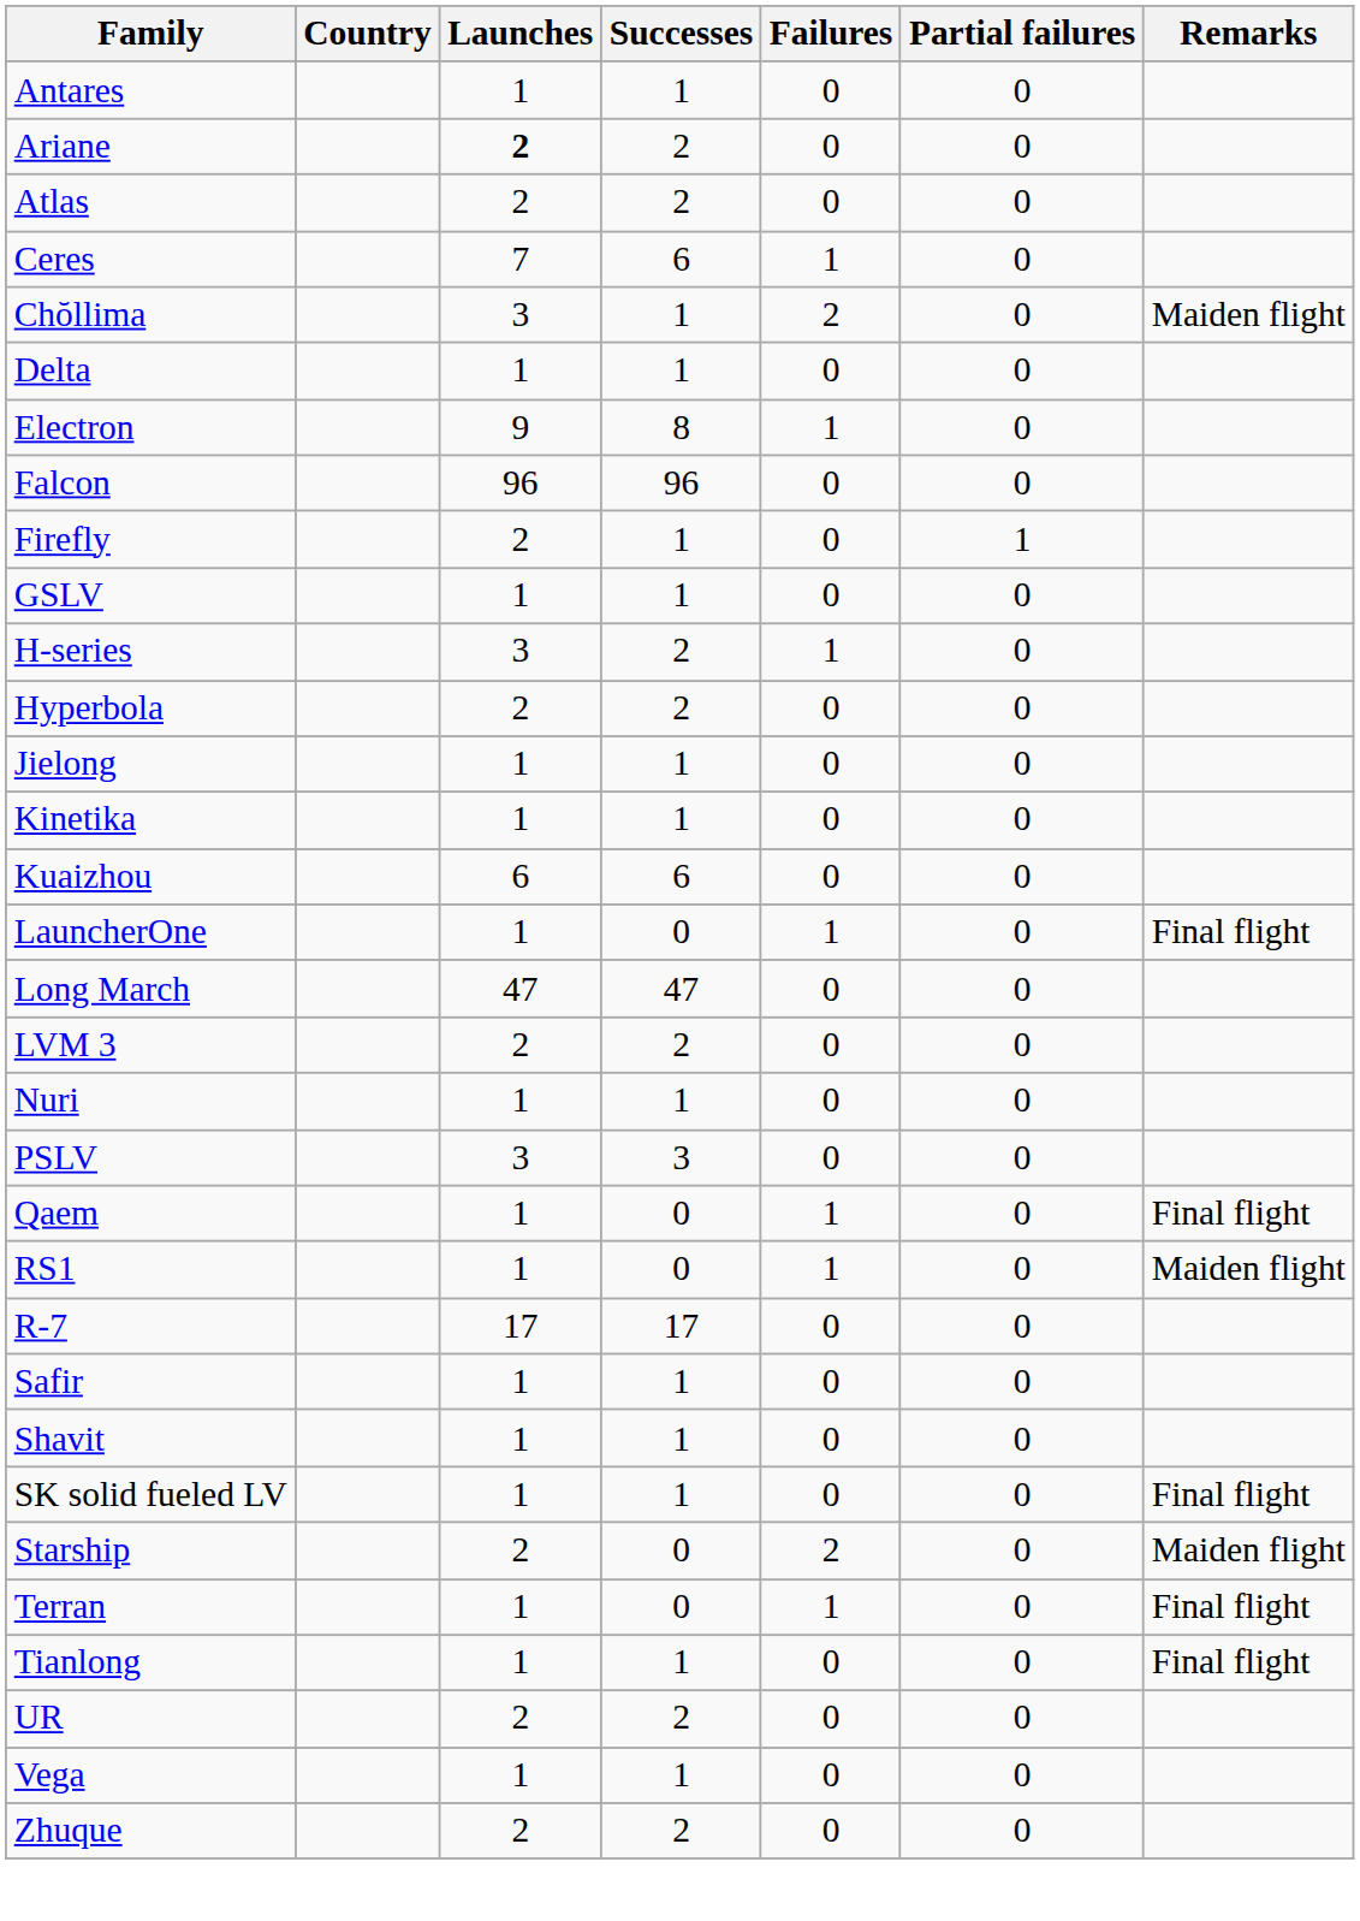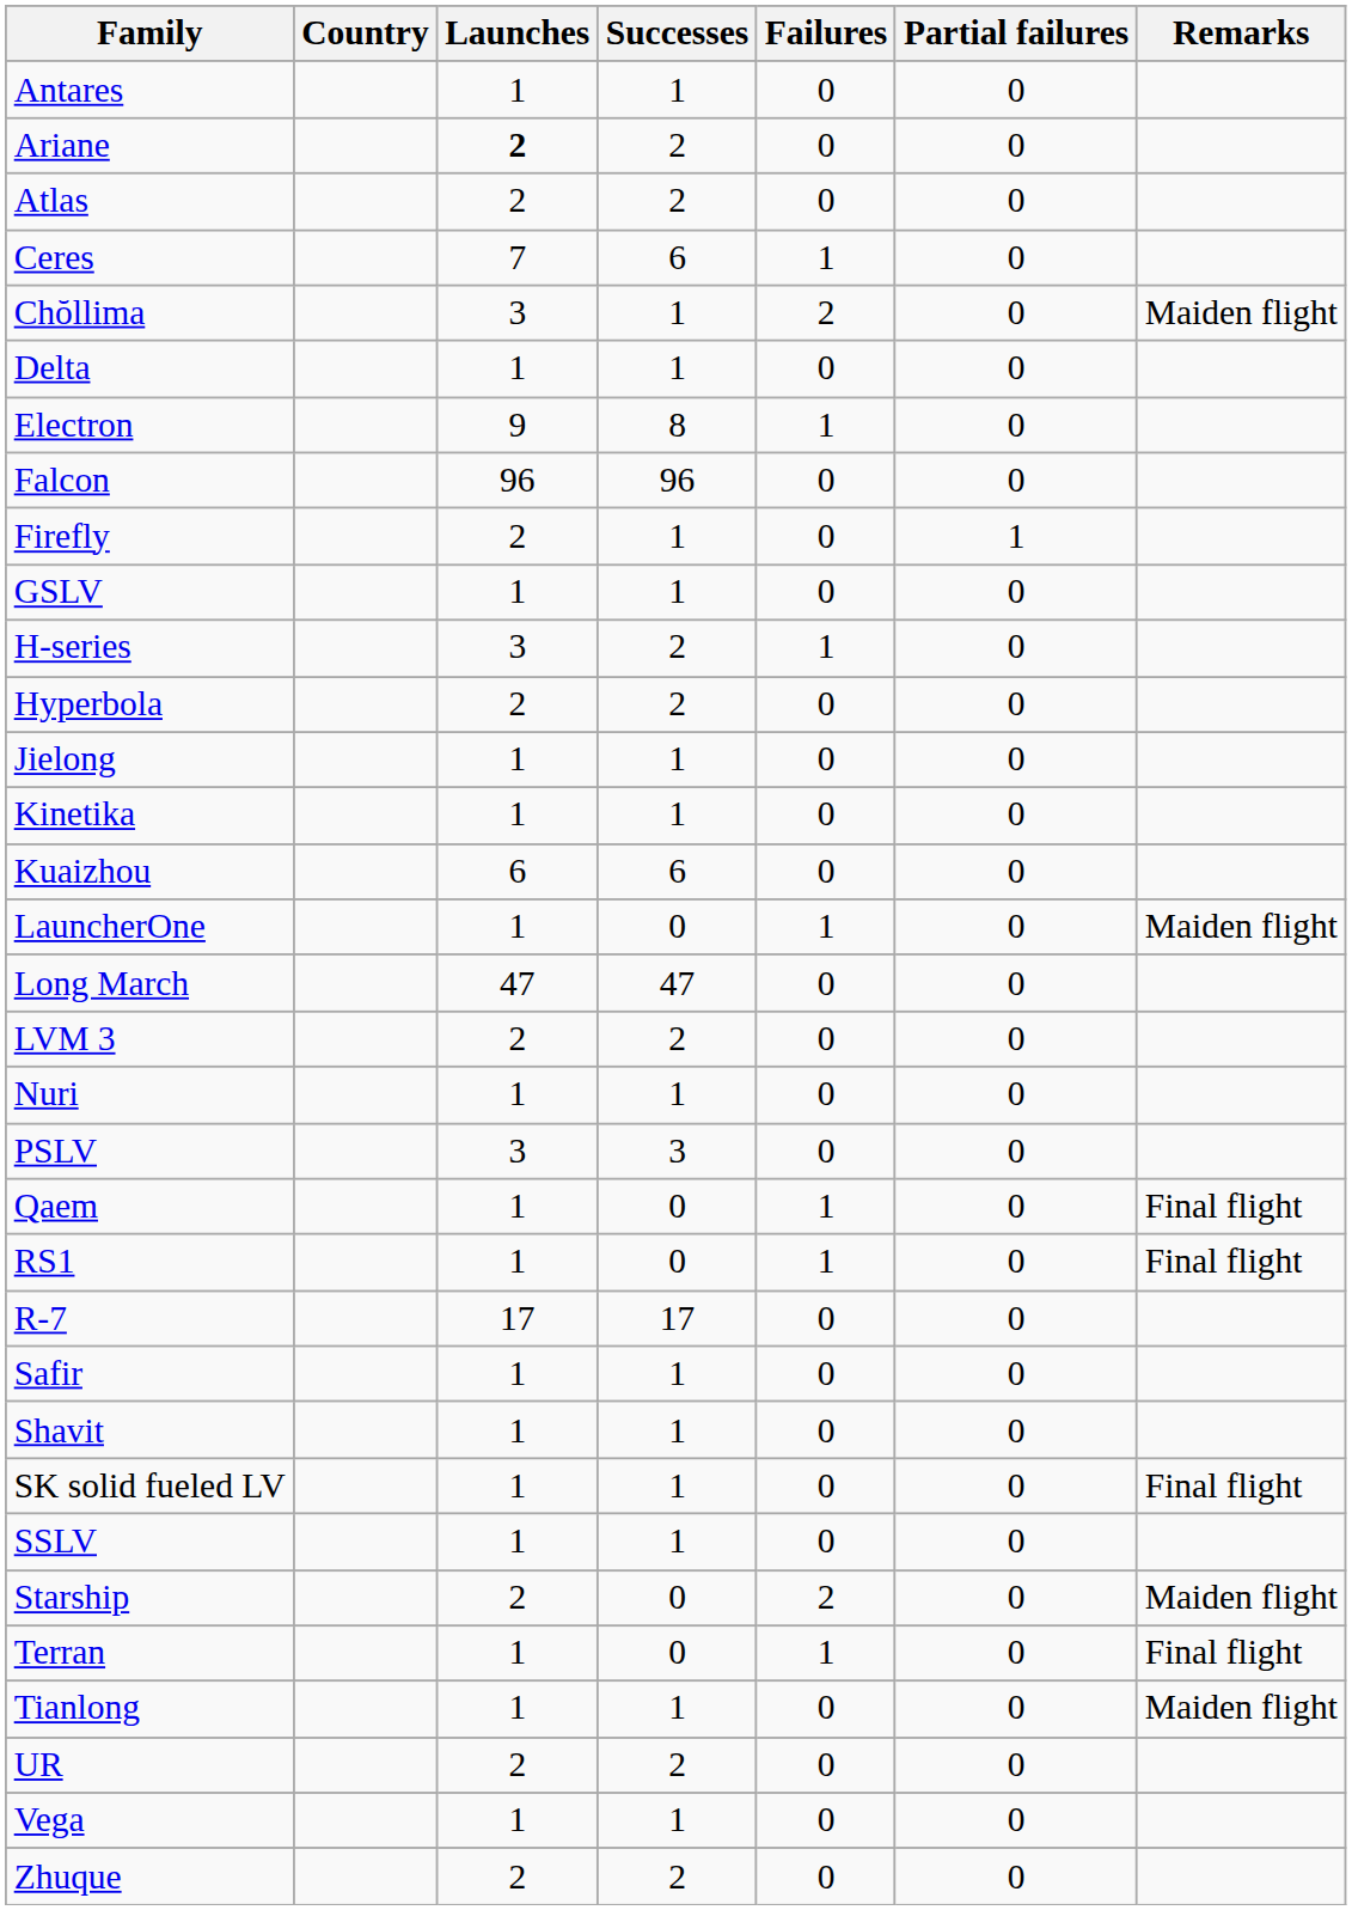 <table class="wikitable sortable collapsible collapsed" style=text-align:center>
 <tr>
 <th>Family</th>
 <th>Country</th>
 <th>Launches</th>
 <th>Successes</th>
 <th>Failures</th>
 <th>Partial failures</th>
 <th>Remarks</th>
 </tr>
 <tr>
 <td align=left><a href='#'>Antares</a></td>
 <td align=left></td>
 <td>1</td>
 <td>1</td>
 <td>0</td>
 <td>0</td>
 <td></td>
 </tr>
 <tr>
 <td align=left><a href='#'>Ariane</a></td>
 <td align=left></td>
 <td><strong>2</strong></td>
 <td>2</td>
 <td>0</td>
 <td>0</td>
 <td></td>
 </tr>
 <tr>
 <td align=left><a href='#'>Atlas</a></td>
 <td align=left></td>
 <td>2</td>
 <td>2</td>
 <td>0</td>
 <td>0</td>
 <td></td>
 </tr>
 <tr>
 <td align=left><a href='#'>Ceres</a></td>
 <td align=left></td>
 <td>7</td>
 <td>6</td>
 <td>1</td>
 <td>0</td>
 <td></td>
 </tr>
 <tr>
 <td align=left><a href='#'>Chŏllima</a></td>
 <td align=left></td>
 <td>3</td>
 <td>1</td>
 <td>2</td>
 <td>0</td>
 <td align=left>Maiden flight</td>
 </tr>
 <tr>
 <td align=left><a href='#'>Delta</a></td>
 <td align=left></td>
 <td>1</td>
 <td>1</td>
 <td>0</td>
 <td>0</td>
 <td></td>
 </tr>
 <tr>
 <td align=left><a href='#'>Electron</a></td>
 <td align=left></td>
 <td>9</td>
 <td>8</td>
 <td>1</td>
 <td>0</td>
 <td></td>
 </tr>
 <tr>
 <td align=left><a href='#'>Falcon</a></td>
 <td align=left></td>
 <td>96</td>
 <td>96</td>
 <td>0</td>
 <td>0</td>
 <td></td>
 </tr>
 <tr>
 <td align=left><a href='#'>Firefly</a></td>
 <td align=left></td>
 <td>2</td>
 <td>1</td>
 <td>0</td>
 <td>1</td>
 <td></td>
 </tr>
 <tr>
 <td align=left><a href='#'>GSLV</a></td>
 <td align=left></td>
 <td>1</td>
 <td>1</td>
 <td>0</td>
 <td>0</td>
 <td></td>
 </tr>
 <tr>
 <td align=left><a href='#'>H-series</a></td>
 <td align=left></td>
 <td>3</td>
 <td>2</td>
 <td>1</td>
 <td>0</td>
 <td></td>
 </tr>
 <tr>
 <td align=left><a href='#'>Hyperbola</a></td>
 <td align=left></td>
 <td>2</td>
 <td>2</td>
 <td>0</td>
 <td>0</td>
 <td></td>
 </tr>
 <tr>
 <td align=left><a href='#'>Jielong</a></td>
 <td align=left></td>
 <td>1</td>
 <td>1</td>
 <td>0</td>
 <td>0</td>
 <td></td>
 </tr>
 <tr>
 <td align=left><a href='#'>Kinetika</a></td>
 <td align=left></td>
 <td>1</td>
 <td>1</td>
 <td>0</td>
 <td>0</td>
 <td></td>
 </tr>
 <tr>
 <td align=left><a href='#'>Kuaizhou</a></td>
 <td align=left></td>
 <td>6</td>
 <td>6</td>
 <td>0</td>
 <td>0</td>
 <td></td>
 </tr>
 <tr>
 <td align=left><a href='#'>LauncherOne</a></td>
 <td align=left></td>
 <td>1</td>
 <td>0</td>
 <td>1</td>
 <td>0</td>
-<td align=left>Final flight</td>
+<td align=left>Maiden flight</td>
 </tr>
 <tr>
 <td align=left><a href='#'>Long March</a></td>
 <td align=left></td>
 <td>47</td>
 <td>47</td>
 <td>0</td>
 <td>0</td>
 <td></td>
 </tr>
 <tr>
 <td align=left><a href='#'>LVM 3</a></td>
 <td align=left></td>
 <td>2</td>
 <td>2</td>
 <td>0</td>
 <td>0</td>
 <td></td>
 </tr>
 <tr>
 <td align=left><a href='#'>Nuri</a></td>
 <td align=left></td>
 <td>1</td>
 <td>1</td>
 <td>0</td>
 <td>0</td>
 <td></td>
 </tr>
 <tr>
 <td align=left><a href='#'>PSLV</a></td>
 <td align=left></td>
 <td>3</td>
 <td>3</td>
 <td>0</td>
 <td>0</td>
 <td></td>
 </tr>
 <tr>
 <td align=left><a href='#'>Qaem</a></td>
 <td align=left></td>
 <td>1</td>
 <td>0</td>
 <td>1</td>
 <td>0</td>
 <td align=left>Final flight</td>
 </tr>
 <tr>
 <td align=left><a href='#'>RS1</a></td>
 <td align=left></td>
 <td>1</td>
 <td>0</td>
 <td>1</td>
 <td>0</td>
-<td align=left>Maiden flight</td>
+<td align=left>Final flight</td>
 </tr>
 <tr>
 <td align=left><a href='#'>R-7</a></td>
 <td align=left></td>
 <td>17</td>
 <td>17</td>
 <td>0</td>
 <td>0</td>
 <td></td>
 </tr>
 <tr>
 <td align=left><a href='#'>Safir</a></td>
 <td align=left></td>
 <td>1</td>
 <td>1</td>
 <td>0</td>
 <td>0</td>
 <td></td>
 </tr>
 <tr>
 <td align=left><a href='#'>Shavit</a></td>
 <td align=left></td>
 <td>1</td>
 <td>1</td>
 <td>0</td>
 <td>0</td>
 <td></td>
 </tr>
 <tr>
 <td align=left>SK solid fueled LV</td>
 <td align=left></td>
 <td>1</td>
 <td>1</td>
 <td>0</td>
 <td>0</td>
 <td align=left>Final flight</td>
 </tr>
 <tr>
+<td align=left><a href='#'>SSLV</a></td>
+<td align=left></td>
+<td>1</td>
+<td>1</td>
+<td>0</td>
+<td>0</td>
+<td></td>
+</tr>
+<tr>
 <td align=left><a href='#'>Starship</a></td>
 <td align=left></td>
 <td>2</td>
 <td>0</td>
 <td>2</td>
 <td>0</td>
 <td align=left>Maiden flight</td>
 </tr>
 <tr>
 <td align=left><a href='#'>Terran</a></td>
 <td align=left></td>
 <td>1</td>
 <td>0</td>
 <td>1</td>
 <td>0</td>
 <td align=left>Final flight</td>
 </tr>
 <tr>
 <td align=left><a href='#'>Tianlong</a></td>
 <td align=left></td>
 <td>1</td>
 <td>1</td>
 <td>0</td>
 <td>0</td>
-<td align=left>Final flight</td>
+<td align=left>Maiden flight</td>
 </tr>
 <tr>
 <td align=left><a href='#'>UR</a></td>
 <td align=left></td>
 <td>2</td>
 <td>2</td>
 <td>0</td>
 <td>0</td>
 <td></td>
 </tr>
 <tr>
 <td align=left><a href='#'>Vega</a></td>
 <td align=left></td>
 <td>1</td>
 <td>1</td>
 <td>0</td>
 <td>0</td>
 <td></td>
 </tr>
 <tr>
 <td align=left><a href='#'>Zhuque</a></td>
 <td align=left></td>
 <td>2</td>
 <td>2</td>
 <td>0</td>
 <td>0</td>
 <td></td>
 </tr>
 </table>
